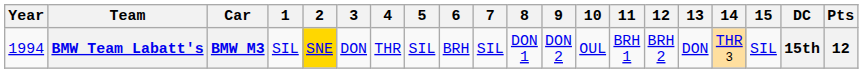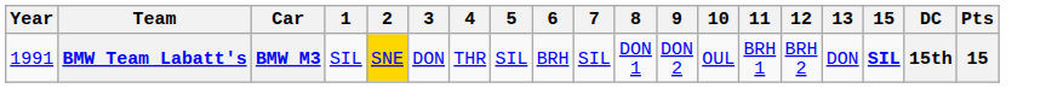 <table class="wikitable" style="text-align:center; font-size:85%">
 <tr>
 <th>Year</th>
 <th>Team</th>
 <th>Car</th>
 <th>1</th>
 <th>2</th>
 <th>3</th>
 <th>4</th>
 <th>5</th>
 <th>6</th>
 <th>7</th>
 <th>8</th>
 <th>9</th>
 <th>10</th>
 <th>11</th>
 <th>12</th>
 <th>13</th>
-<th>14</th>
 <th>15</th>
 <th>DC</th>
 <th>Pts</th>
 </tr>
 <tr>
-<td><a href='#'>1994</a></td>
+<td><a href='#'>1991</a></td>
 <th><a href='#'>BMW Team Labatt's</a></th>
 <th><a href='#'>BMW M3</a></th>
 <td><a href='#'>SIL</a></td>
 <td style="background: gold;"><a href='#'>SNE</a></td>
 <td><a href='#'>DON</a></td>
 <td><a href='#'>THR</a></td>
 <td><a href='#'>SIL</a></td>
 <td><a href='#'>BRH</a></td>
 <td><a href='#'>SIL</a></td>
 <td><a href='#'>DON<br>1</a></td>
 <td><a href='#'>DON<br>2</a></td>
 <td><a href='#'>OUL</a></td>
 <td><a href='#'>BRH<br>1</a></td>
 <td><a href='#'>BRH<br>2</a></td>
 <td><a href='#'>DON</a></td>
-<td style="background:#FFDF9F;"><a href='#'>THR</a><br><small>3</small></td>
-<td><a href='#'>SIL</a></td>
+<td><strong><a href='#'>SIL</a></strong></td>
 <th>15th</th>
-<th>12</th>
+<th>15</th>
 </tr>
 </table>
